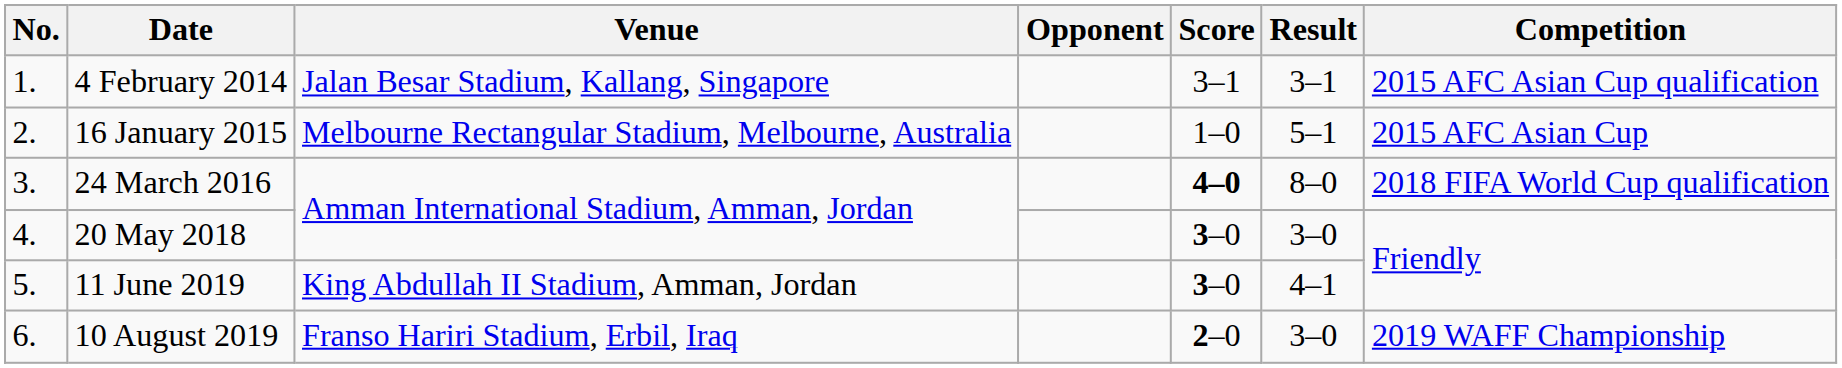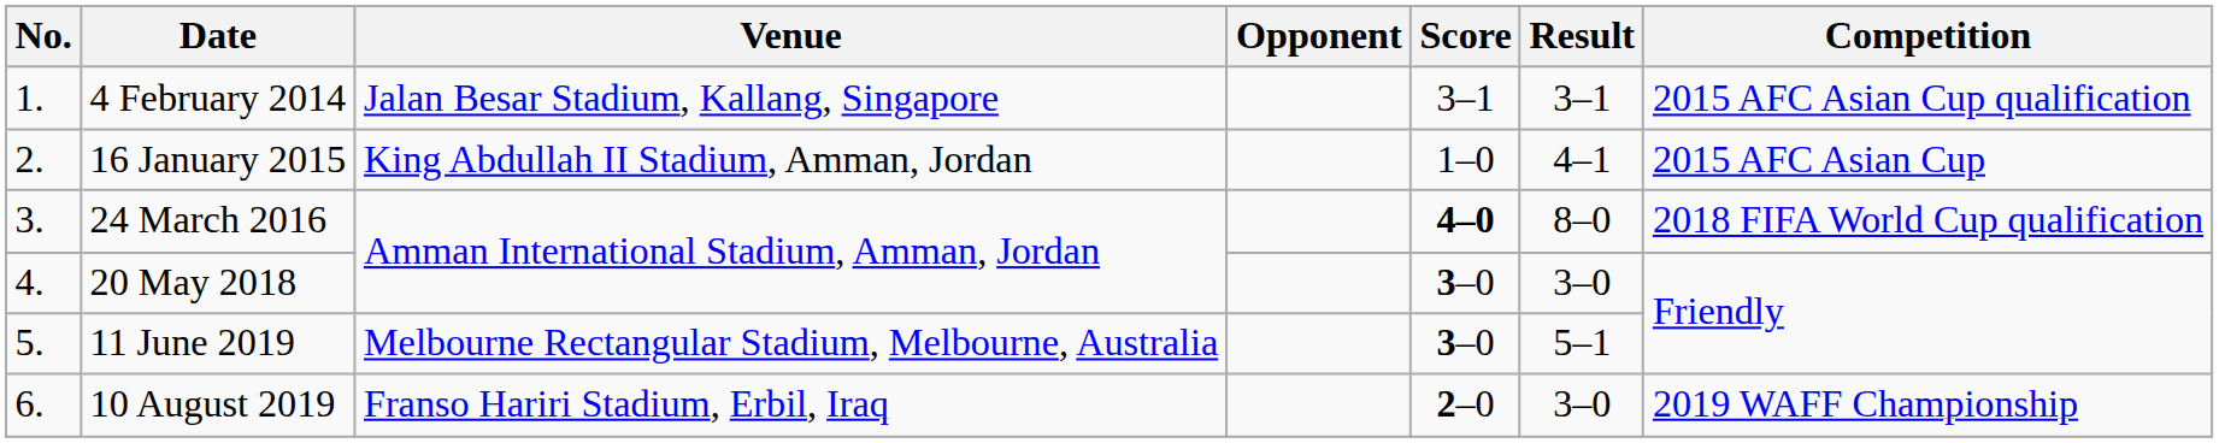 <table class="wikitable">
 <tr>
 <th>No.</th>
 <th>Date</th>
 <th>Venue</th>
 <th>Opponent</th>
 <th>Score</th>
 <th>Result</th>
 <th>Competition</th>
 </tr>
 <tr>
 <td>1.</td>
 <td>4 February 2014</td>
 <td><a href='#'>Jalan Besar Stadium</a>, <a href='#'>Kallang</a>, <a href='#'>Singapore</a></td>
 <td></td>
 <td align=center>3–1</td>
 <td align=center>3–1</td>
 <td><a href='#'>2015 AFC Asian Cup qualification</a></td>
 </tr>
 <tr>
 <td>2.</td>
 <td>16 January 2015</td>
-<td><a href='#'>Melbourne Rectangular Stadium</a>, <a href='#'>Melbourne</a>, <a href='#'>Australia</a></td>
+<td><a href='#'>King Abdullah II Stadium</a>, Amman, Jordan</td>
 <td></td>
 <td align=center>1–0</td>
-<td align=center>5–1</td>
+<td align=center>4–1</td>
 <td><a href='#'>2015 AFC Asian Cup</a></td>
 </tr>
 <tr>
 <td>3.</td>
 <td>24 March 2016</td>
 <td rowspan=2><a href='#'>Amman International Stadium</a>, <a href='#'>Amman</a>, <a href='#'>Jordan</a></td>
 <td></td>
 <td align=center><strong>4–0</strong></td>
 <td align=center>8–0</td>
 <td><a href='#'>2018 FIFA World Cup qualification</a></td>
 </tr>
 <tr>
 <td>4.</td>
 <td>20 May 2018</td>
 <td></td>
 <td align=center><strong>3</strong>–0</td>
 <td align=center>3–0</td>
 <td rowspan=2><a href='#'>Friendly</a></td>
 </tr>
 <tr>
 <td>5.</td>
 <td>11 June 2019</td>
-<td><a href='#'>King Abdullah II Stadium</a>, Amman, Jordan</td>
+<td><a href='#'>Melbourne Rectangular Stadium</a>, <a href='#'>Melbourne</a>, <a href='#'>Australia</a></td>
 <td></td>
 <td align=center><strong>3</strong>–0</td>
-<td align=center>4–1</td>
+<td align=center>5–1</td>
 </tr>
 <tr>
 <td>6.</td>
 <td>10 August 2019</td>
 <td><a href='#'>Franso Hariri Stadium</a>, <a href='#'>Erbil</a>, <a href='#'>Iraq</a></td>
 <td></td>
 <td align=center><strong>2</strong>–0</td>
 <td align=center>3–0</td>
 <td><a href='#'>2019 WAFF Championship</a></td>
 </tr>
 </table>
